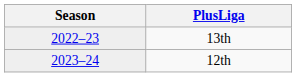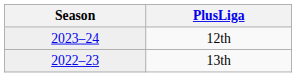 <table class="wikitable" style="font-size:95%; text-align:center">
 <tr>
 <th width=150px>Season</th>
 <th width=155px><a href='#'>PlusLiga</a></th>
 </tr>
 <tr>
+<td bgcolor=#efefef><a href='#'>2023–24</a></td>
+<td align=center>12th</td>
+</tr>
+<tr>
 <td bgcolor=#efefef><a href='#'>2022–23</a></td>
 <td align=center>13th</td>
 </tr>
-<tr>
-<td bgcolor=#efefef><a href='#'>2023–24</a></td>
-<td align=center>12th</td>
-</tr>
 </table>
